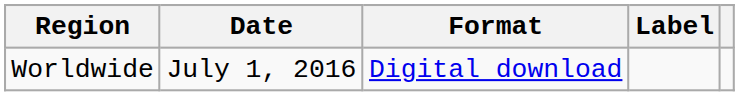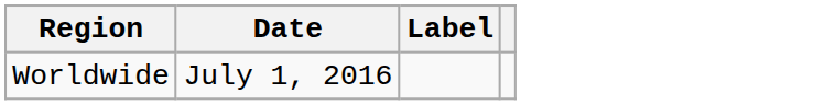 <table class="wikitable">
 <tr>
 <th>Region</th>
 <th>Date</th>
-<th>Format</th>
 <th>Label</th>
 <th></th>
 </tr>
 <tr>
 <td>Worldwide</td>
 <td>July 1, 2016</td>
-<td><a href='#'>Digital download</a></td>
 <td></td>
 <td style="text-align:center;"></td>
 </tr>
 </table>
